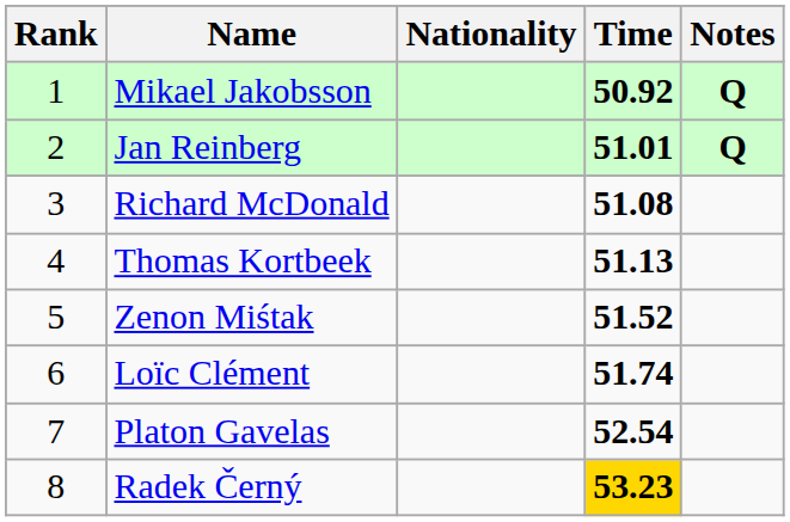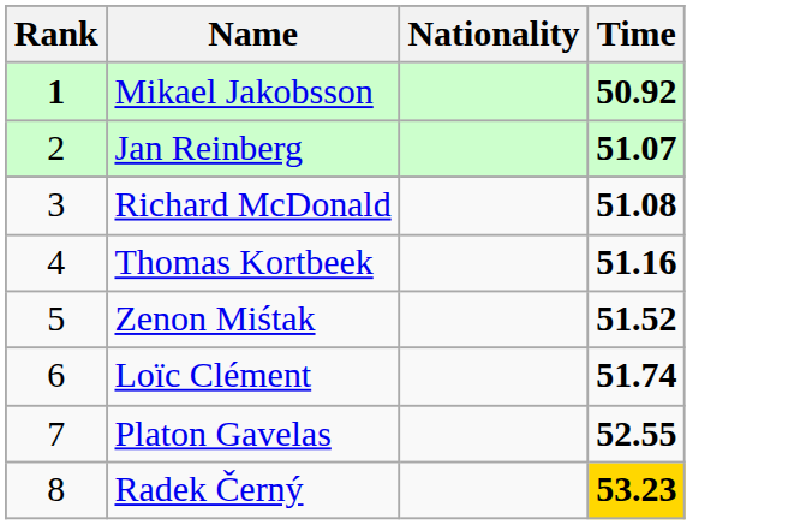 <table class="wikitable sortable" style="text-align:center">
 <tr>
 <th>Rank</th>
 <th>Name</th>
 <th>Nationality</th>
 <th>Time</th>
-<th>Notes</th>
 </tr>
 <tr bgcolor=ccffcc>
-<td>1</td>
+<td><strong>1</strong></td>
 <td align=left><a href='#'>Mikael Jakobsson</a></td>
 <td align=left></td>
 <td><strong>50.92</strong></td>
-<td><strong>Q</strong></td>
 </tr>
 <tr bgcolor=ccffcc>
 <td>2</td>
 <td align=left><a href='#'>Jan Reinberg</a></td>
 <td align=left></td>
-<td><strong>51.01</strong></td>
-<td><strong>Q</strong></td>
+<td><strong>51.07</strong></td>
 </tr>
 <tr>
 <td>3</td>
 <td align=left><a href='#'>Richard McDonald</a></td>
 <td align=left></td>
 <td><strong>51.08</strong></td>
-<td></td>
 </tr>
 <tr>
 <td>4</td>
 <td align=left><a href='#'>Thomas Kortbeek</a></td>
 <td align=left></td>
-<td><strong>51.13</strong></td>
-<td></td>
+<td><strong>51.16</strong></td>
 </tr>
 <tr>
 <td>5</td>
 <td align=left><a href='#'>Zenon Miśtak</a></td>
 <td align=left></td>
 <td><strong>51.52</strong></td>
-<td></td>
 </tr>
 <tr>
 <td>6</td>
 <td align=left><a href='#'>Loïc Clément</a></td>
 <td align=left></td>
 <td><strong>51.74</strong></td>
-<td></td>
 </tr>
 <tr>
 <td>7</td>
 <td align=left><a href='#'>Platon Gavelas</a></td>
 <td align=left></td>
-<td><strong>52.54</strong></td>
-<td></td>
+<td><strong>52.55</strong></td>
 </tr>
 <tr>
 <td>8</td>
 <td align=left><a href='#'>Radek Černý</a></td>
 <td align=left></td>
 <td style="background: gold;"><strong>53.23</strong></td>
-<td></td>
 </tr>
 </table>
